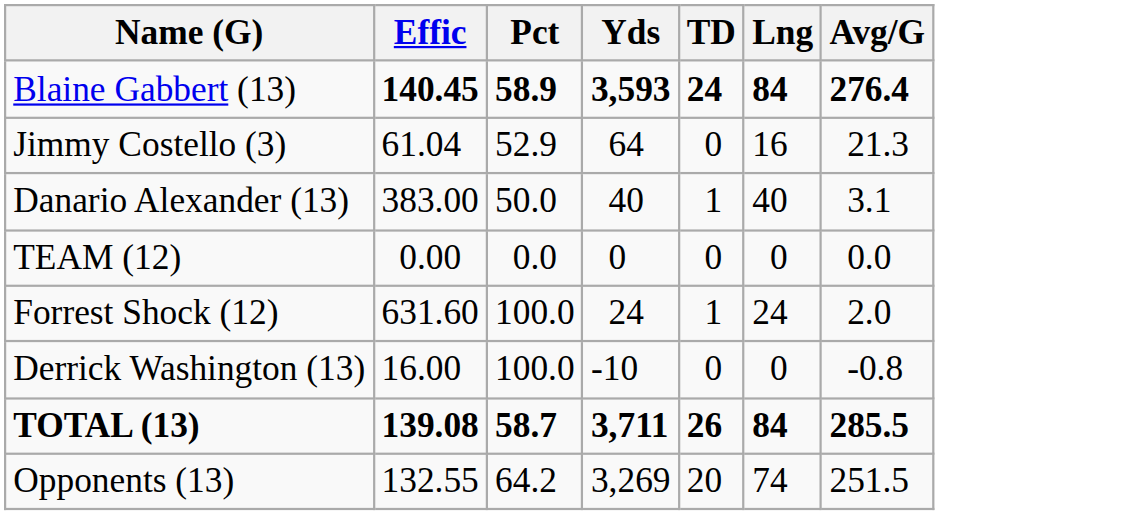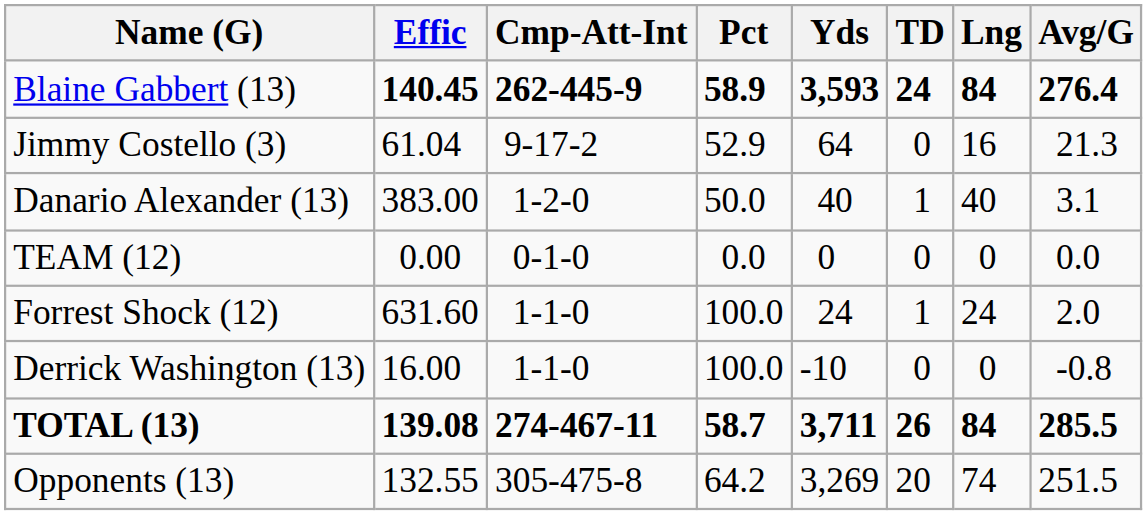 <table class="wikitable sortable" style="white-space:nowrap;">
 <tr>
 <th>Name (G)</th>
 <th><a href='#'>Effic</a></th>
+<th>Cmp-Att-Int</th>
 <th>Pct</th>
 <th>Yds</th>
 <th>TD</th>
 <th>Lng</th>
 <th>Avg/G</th>
 </tr>
 <tr>
 <td><a href='#'>Blaine Gabbert</a> (13)</td>
 <td><strong>140.45</strong></td>
+<td><strong>262-445-9</strong></td>
 <td><strong>58.9</strong></td>
 <td><strong>3,593</strong></td>
 <td><strong>24</strong></td>
 <td><strong>84</strong></td>
 <td><strong>276.4</strong></td>
 </tr>
 <tr>
 <td>Jimmy Costello (3)</td>
 <td>61.04</td>
+<td> 9-17-2</td>
 <td>52.9</td>
 <td>  64</td>
 <td>  0</td>
 <td>16</td>
 <td>  21.3</td>
 </tr>
 <tr>
 <td>Danario Alexander (13)</td>
 <td>383.00</td>
+<td>  1-2-0</td>
 <td>50.0</td>
 <td>  40</td>
 <td>  1</td>
 <td>40</td>
 <td>   3.1</td>
 </tr>
 <tr>
 <td>TEAM (12)</td>
 <td>  0.00</td>
+<td>  0-1-0</td>
 <td>  0.0</td>
 <td>   0</td>
 <td>  0</td>
 <td>  0</td>
 <td>   0.0</td>
 </tr>
 <tr>
 <td>Forrest Shock (12)</td>
 <td>631.60</td>
+<td>  1-1-0</td>
 <td>100.0</td>
 <td>  24</td>
 <td>  1</td>
 <td>24</td>
 <td>   2.0</td>
 </tr>
 <tr>
 <td>Derrick Washington (13)</td>
 <td>16.00</td>
+<td>  1-1-0</td>
 <td>100.0</td>
 <td>-10</td>
 <td>  0</td>
 <td>  0</td>
 <td>  -0.8</td>
 </tr>
 <tr>
 <td><strong>TOTAL (13)</strong></td>
 <td><strong>139.08</strong></td>
+<td><strong>274-467-11</strong></td>
 <td><strong>58.7</strong></td>
 <td><strong>3,711</strong></td>
 <td><strong>26</strong></td>
 <td><strong>84</strong></td>
 <td><strong>285.5</strong></td>
 </tr>
 <tr>
 <td>Opponents (13)</td>
 <td>132.55</td>
+<td>305-475-8</td>
 <td>64.2</td>
 <td>3,269</td>
 <td>20</td>
 <td>74</td>
 <td>251.5</td>
 </tr>
 </table>
